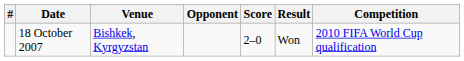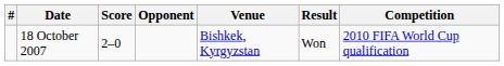 <table class="wikitable">
 <tr>
 <th>#</th>
 <th>Date</th>
+<th>Score</th>
+<th>Opponent</th>
 <th>Venue</th>
-<th>Opponent</th>
-<th>Score</th>
 <th>Result</th>
 <th>Competition</th>
 </tr>
 <tr>
 <td></td>
 <td>18 October 2007</td>
+<td>2–0</td>
+<td></td>
 <td><a href='#'>Bishkek</a>, <a href='#'>Kyrgyzstan</a></td>
-<td></td>
-<td>2–0</td>
 <td>Won</td>
 <td><a href='#'>2010 FIFA World Cup qualification</a></td>
 </tr>
 </table>
